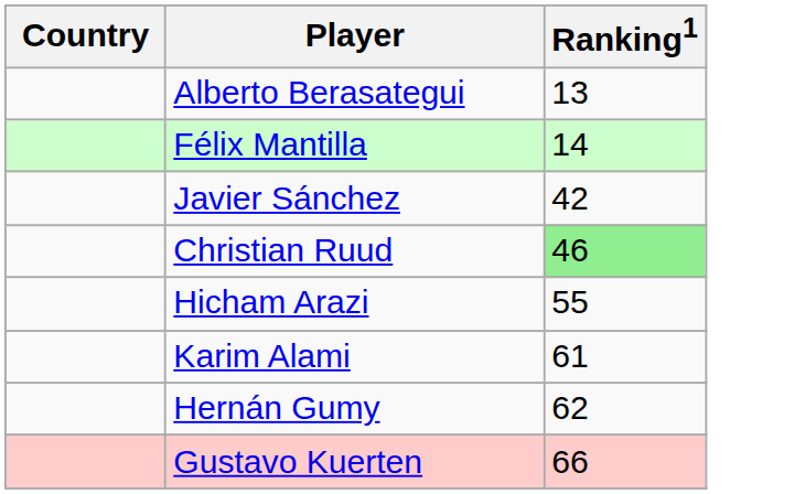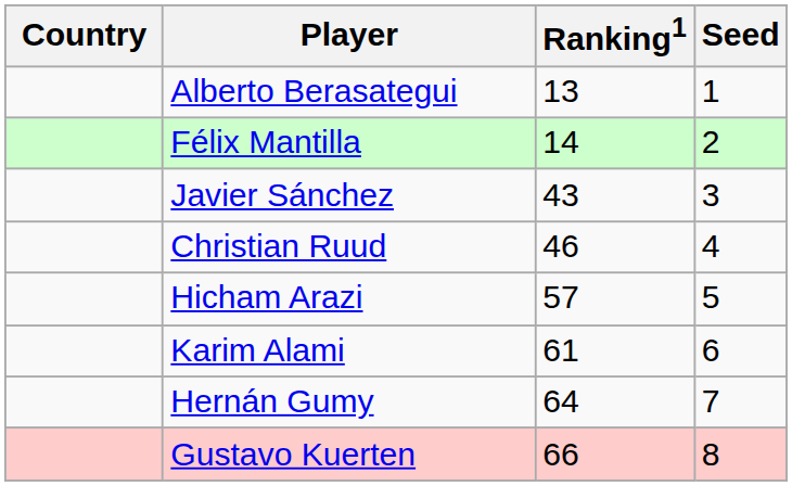 <table class="sortable wikitable">
 <tr>
 <th width="70">Country</th>
 <th width="175">Player</th>
 <th>Ranking<sup>1</sup></th>
+<th>Seed</th>
 </tr>
 <tr>
 <td></td>
 <td><a href='#'>Alberto Berasategui</a></td>
 <td>13</td>
+<td>1</td>
 </tr>
 <tr style="background:#cfc;">
 <td></td>
 <td><a href='#'>Félix Mantilla</a></td>
 <td>14</td>
+<td>2</td>
 </tr>
 <tr>
 <td></td>
 <td><a href='#'>Javier Sánchez</a></td>
-<td>42</td>
+<td>43</td>
+<td>3</td>
 </tr>
 <tr>
 <td></td>
 <td><a href='#'>Christian Ruud</a></td>
-<td style="background: lightgreen;">46</td>
+<td>46</td>
+<td>4</td>
 </tr>
 <tr>
 <td></td>
 <td><a href='#'>Hicham Arazi</a></td>
-<td>55</td>
+<td>57</td>
+<td>5</td>
 </tr>
 <tr>
 <td></td>
 <td><a href='#'>Karim Alami</a></td>
 <td>61</td>
+<td>6</td>
 </tr>
 <tr>
 <td></td>
 <td><a href='#'>Hernán Gumy</a></td>
-<td>62</td>
+<td>64</td>
+<td>7</td>
 </tr>
 <tr style="background:#fcc;">
 <td></td>
 <td><a href='#'>Gustavo Kuerten</a></td>
 <td>66</td>
+<td>8</td>
 </tr>
 </table>
